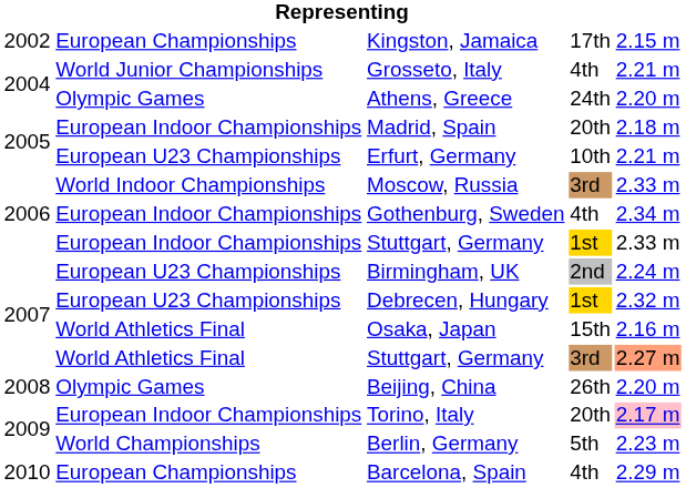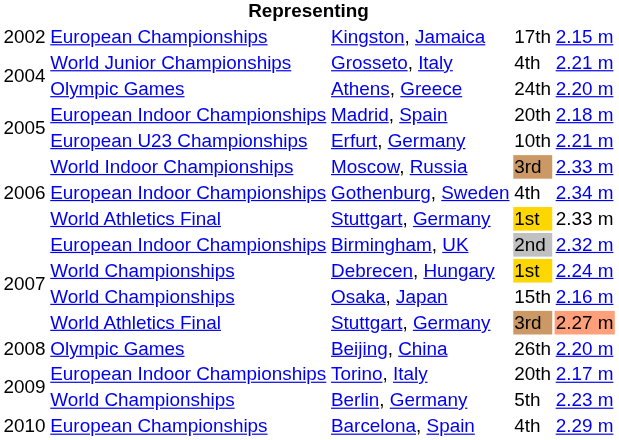 <table>
 <tr>
 <th colspan="6">Representing </th>
 </tr>
 <tr>
 <td>2002</td>
 <td><a href='#'>European Championships</a></td>
 <td><a href='#'>Kingston</a>, <a href='#'>Jamaica</a></td>
 <td>17th</td>
 <td><a href='#'>2.15 m</a></td>
 </tr>
 <tr>
 <td rowspan=2>2004</td>
 <td><a href='#'>World Junior Championships</a></td>
 <td><a href='#'>Grosseto</a>, <a href='#'>Italy</a></td>
 <td>4th</td>
 <td><a href='#'>2.21 m</a></td>
 </tr>
 <tr>
 <td><a href='#'>Olympic Games</a></td>
 <td><a href='#'>Athens</a>, <a href='#'>Greece</a></td>
 <td>24th</td>
 <td><a href='#'>2.20 m</a></td>
 </tr>
 <tr>
 <td rowspan=2>2005</td>
 <td><a href='#'>European Indoor Championships</a></td>
 <td><a href='#'>Madrid</a>, <a href='#'>Spain</a></td>
 <td>20th</td>
 <td><a href='#'>2.18 m</a></td>
 </tr>
 <tr>
 <td><a href='#'>European U23 Championships</a></td>
 <td><a href='#'>Erfurt</a>, <a href='#'>Germany</a></td>
 <td>10th</td>
 <td><a href='#'>2.21 m</a></td>
 </tr>
 <tr>
 <td rowspan=3>2006</td>
 <td><a href='#'>World Indoor Championships</a></td>
 <td><a href='#'>Moscow</a>, <a href='#'>Russia</a></td>
 <td bgcolor="cc9966">3rd</td>
 <td><a href='#'>2.33 m</a></td>
 </tr>
 <tr>
 <td><a href='#'>European Indoor Championships</a></td>
 <td><a href='#'>Gothenburg</a>, <a href='#'>Sweden</a></td>
 <td>4th</td>
 <td><a href='#'>2.34 m</a></td>
 </tr>
 <tr>
-<td><a href='#'>European Indoor Championships</a></td>
+<td><a href='#'>World Athletics Final</a></td>
 <td><a href='#'>Stuttgart</a>, <a href='#'>Germany</a></td>
 <td bgcolor="gold">1st</td>
 <td>2.33 m</td>
 </tr>
 <tr>
 <td rowspan=4>2007</td>
-<td><a href='#'>European U23 Championships</a></td>
+<td><a href='#'>European Indoor Championships</a></td>
 <td><a href='#'>Birmingham</a>, <a href='#'>UK</a></td>
 <td bgcolor=silver>2nd</td>
+<td><a href='#'>2.32 m</a></td>
+</tr>
+<tr>
+<td><a href='#'>World Championships</a></td>
+<td><a href='#'>Debrecen</a>, <a href='#'>Hungary</a></td>
+<td bgcolor=gold>1st</td>
 <td><a href='#'>2.24 m</a></td>
 </tr>
 <tr>
-<td><a href='#'>European U23 Championships</a></td>
-<td><a href='#'>Debrecen</a>, <a href='#'>Hungary</a></td>
-<td bgcolor=gold>1st</td>
-<td><a href='#'>2.32 m</a></td>
-</tr>
-<tr>
-<td><a href='#'>World Athletics Final</a></td>
+<td><a href='#'>World Championships</a></td>
 <td><a href='#'>Osaka</a>, <a href='#'>Japan</a></td>
 <td>15th</td>
 <td><a href='#'>2.16 m</a></td>
 </tr>
 <tr>
 <td><a href='#'>World Athletics Final</a></td>
 <td><a href='#'>Stuttgart</a>, <a href='#'>Germany</a></td>
 <td bgcolor="cc9966">3rd</td>
 <td style="background: lightsalmon;">2.27 m</td>
 </tr>
 <tr>
 <td>2008</td>
 <td><a href='#'>Olympic Games</a></td>
 <td><a href='#'>Beijing</a>, <a href='#'>China</a></td>
 <td>26th</td>
 <td><a href='#'>2.20 m</a></td>
 </tr>
 <tr>
 <td rowspan=2>2009</td>
 <td><a href='#'>European Indoor Championships</a></td>
 <td><a href='#'>Torino</a>, <a href='#'>Italy</a></td>
 <td>20th</td>
-<td style="background: pink;"><a href='#'>2.17 m</a></td>
+<td><a href='#'>2.17 m</a></td>
 </tr>
 <tr>
 <td><a href='#'>World Championships</a></td>
 <td><a href='#'>Berlin</a>, <a href='#'>Germany</a></td>
 <td>5th</td>
 <td><a href='#'>2.23 m</a></td>
 </tr>
 <tr>
 <td>2010</td>
 <td><a href='#'>European Championships</a></td>
 <td><a href='#'>Barcelona</a>, <a href='#'>Spain</a></td>
 <td>4th</td>
 <td><a href='#'>2.29 m</a></td>
 </tr>
 </table>
